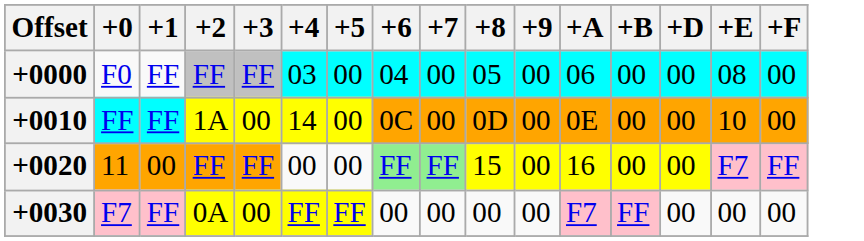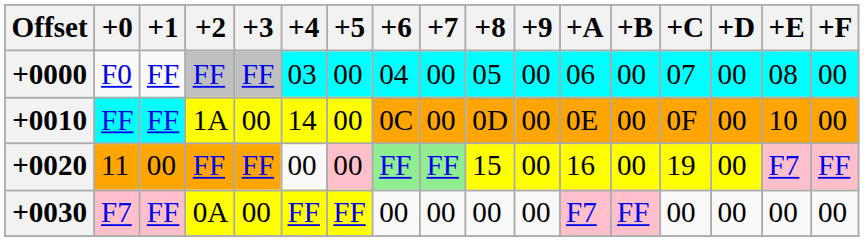 <table class="wikitable">
 <tr>
 <th>Offset</th>
 <th>+0</th>
 <th>+1</th>
 <th>+2</th>
 <th>+3</th>
 <th>+4</th>
 <th>+5</th>
 <th>+6</th>
 <th>+7</th>
 <th>+8</th>
 <th>+9</th>
 <th>+A</th>
 <th>+B</th>
+<th>+C</th>
 <th>+D</th>
 <th>+E</th>
 <th>+F</th>
 </tr>
 <tr>
 <th>+0000</th>
 <td style="background:darksilver;"><a href='#'>F0</a></td>
 <td style="background:darksilver;"><a href='#'>FF</a></td>
 <td style="background:silver;"><a href='#'>FF</a></td>
 <td style="background:silver;"><a href='#'>FF</a></td>
 <td style="background:cyan;">03</td>
 <td style="background:cyan;">00</td>
 <td style="background:cyan;">04</td>
 <td style="background:cyan;">00</td>
 <td style="background:cyan;">05</td>
 <td style="background:cyan;">00</td>
 <td style="background:cyan;">06</td>
 <td style="background:cyan;">00</td>
+<td style="background:cyan;">07</td>
 <td style="background:cyan;">00</td>
 <td style="background:cyan;">08</td>
 <td style="background:cyan;">00</td>
 </tr>
 <tr>
 <th>+0010</th>
 <td style="background:cyan;"><a href='#'>FF</a></td>
 <td style="background:cyan;"><a href='#'>FF</a></td>
 <td style="background:yellow;">1A</td>
 <td style="background:yellow;">00</td>
 <td style="background:yellow;">14</td>
 <td style="background:yellow;">00</td>
 <td style="background:orange;">0C</td>
 <td style="background:orange;">00</td>
 <td style="background:orange;">0D</td>
 <td style="background:orange;">00</td>
 <td style="background:orange;">0E</td>
 <td style="background:orange;">00</td>
+<td style="background:orange;">0F</td>
 <td style="background:orange;">00</td>
 <td style="background:orange;">10</td>
 <td style="background:orange;">00</td>
 </tr>
 <tr>
 <th>+0020</th>
 <td style="background:orange;">11</td>
 <td style="background:orange;">00</td>
 <td style="background:orange;"><a href='#'>FF</a></td>
 <td style="background:orange;"><a href='#'>FF</a></td>
 <td>00</td>
-<td>00</td>
+<td style="background: pink;">00</td>
 <td style="background:lightgreen;"><a href='#'>FF</a></td>
 <td style="background:lightgreen;"><a href='#'>FF</a></td>
 <td style="background:yellow;">15</td>
 <td style="background:yellow;">00</td>
 <td style="background:yellow;">16</td>
 <td style="background:yellow;">00</td>
+<td style="background:yellow;">19</td>
 <td style="background:yellow;">00</td>
 <td style="background:pink;"><a href='#'>F7</a></td>
 <td style="background:pink;"><a href='#'>FF</a></td>
 </tr>
 <tr>
 <th>+0030</th>
 <td style="background:pink;"><a href='#'>F7</a></td>
 <td style="background:pink;"><a href='#'>FF</a></td>
 <td style="background:yellow;">0A</td>
 <td style="background:yellow;">00</td>
 <td style="background:yellow;"><a href='#'>FF</a></td>
 <td style="background:yellow;"><a href='#'>FF</a></td>
 <td>00</td>
 <td>00</td>
 <td>00</td>
 <td>00</td>
 <td style="background:pink;"><a href='#'>F7</a></td>
 <td style="background:pink;"><a href='#'>FF</a></td>
 <td>00</td>
 <td>00</td>
 <td>00</td>
+<td>00</td>
 </tr>
 </table>
